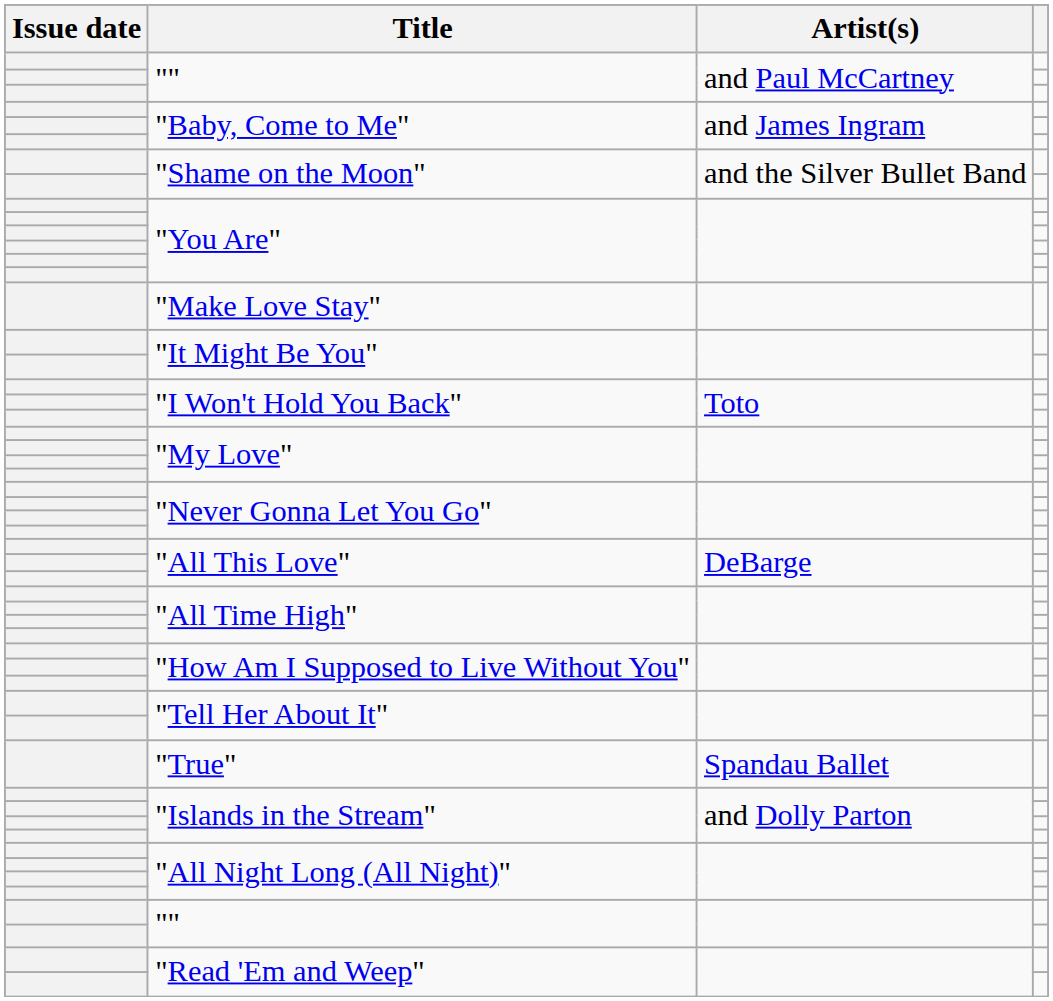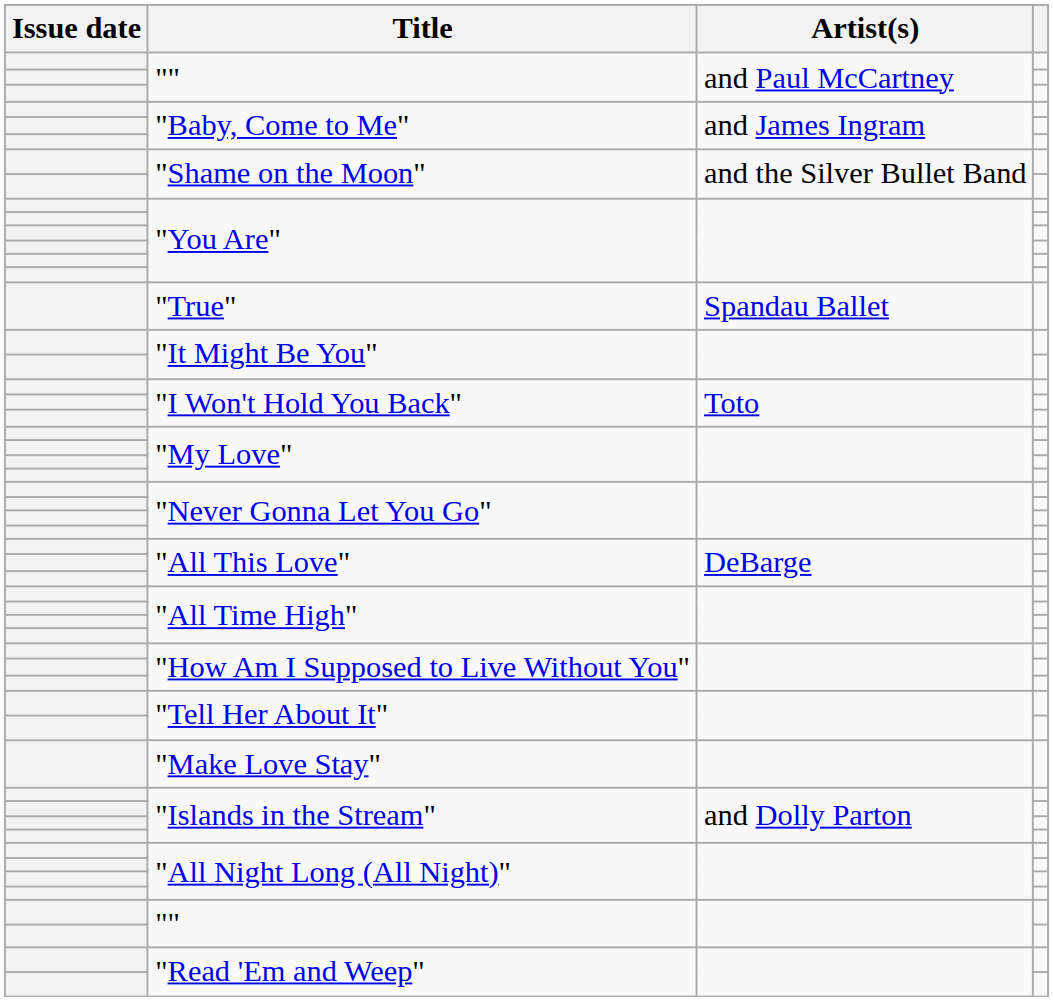 <table class="wikitable sortable plainrowheaders">
 <tr>
 <th scope=col>Issue date</th>
 <th scope=col>Title</th>
 <th scope=col>Artist(s)</th>
 <th scope=col class=unsortable></th>
 </tr>
 <tr>
 <th scope=row></th>
 <td rowspan="3">""</td>
 <td rowspan="3"> and <a href='#'>Paul McCartney</a></td>
 <td align=center></td>
 </tr>
 <tr>
 <th scope=row></th>
 <td align=center></td>
 </tr>
 <tr>
 <th scope=row></th>
 <td align=center></td>
 </tr>
 <tr>
 <th scope=row></th>
 <td rowspan="3">"<a href='#'>Baby, Come to Me</a>"</td>
 <td rowspan="3"> and <a href='#'>James Ingram</a></td>
 <td align=center></td>
 </tr>
 <tr>
 <th scope=row></th>
 <td align=center></td>
 </tr>
 <tr>
 <th scope=row></th>
 <td align=center></td>
 </tr>
 <tr>
 <th scope=row></th>
 <td rowspan="2">"<a href='#'>Shame on the Moon</a>"</td>
 <td rowspan="2"> and the Silver Bullet Band</td>
 <td align=center></td>
 </tr>
 <tr>
 <th scope=row></th>
 <td align=center></td>
 </tr>
 <tr>
 <th scope=row></th>
 <td rowspan="6">"<a href='#'>You Are</a>"</td>
 <td rowspan="6"></td>
 <td align=center></td>
 </tr>
 <tr>
 <th scope=row></th>
 <td align=center></td>
 </tr>
 <tr>
 <th scope=row></th>
 <td align=center></td>
 </tr>
 <tr>
 <th scope=row></th>
 <td align=center></td>
 </tr>
 <tr>
 <th scope=row></th>
 <td align=center></td>
 </tr>
 <tr>
 <th scope=row></th>
 <td align=center></td>
 </tr>
 <tr>
 <th scope=row></th>
-<td rowspan="1">"<a href='#'>Make Love Stay</a>"</td>
-<td rowspan="1"></td>
+<td rowspan="1">"<a href='#'>True</a>"</td>
+<td rowspan="1"><a href='#'>Spandau Ballet</a></td>
 <td align=center></td>
 </tr>
 <tr>
 <th scope=row></th>
 <td rowspan="2">"<a href='#'>It Might Be You</a>"</td>
 <td rowspan="2"></td>
 <td align=center></td>
 </tr>
 <tr>
 <th scope=row></th>
 <td align=center></td>
 </tr>
 <tr>
 <th scope=row></th>
 <td rowspan="3">"<a href='#'>I Won't Hold You Back</a>"</td>
 <td rowspan="3"><a href='#'>Toto</a></td>
 <td align=center></td>
 </tr>
 <tr>
 <th scope=row></th>
 <td align=center></td>
 </tr>
 <tr>
 <th scope=row></th>
 <td align=center></td>
 </tr>
 <tr>
 <th scope=row></th>
 <td rowspan="4">"<a href='#'>My Love</a>"</td>
 <td rowspan="4"></td>
 <td align=center></td>
 </tr>
 <tr>
 <th scope=row></th>
 <td align=center></td>
 </tr>
 <tr>
 <th scope=row></th>
 <td align=center></td>
 </tr>
 <tr>
 <th scope=row></th>
 <td align=center></td>
 </tr>
 <tr>
 <th scope=row></th>
 <td rowspan="4">"<a href='#'>Never Gonna Let You Go</a>"</td>
 <td rowspan="4"></td>
 <td align=center></td>
 </tr>
 <tr>
 <th scope=row></th>
 <td align=center></td>
 </tr>
 <tr>
 <th scope=row></th>
 <td align=center></td>
 </tr>
 <tr>
 <th scope=row></th>
 <td align=center></td>
 </tr>
 <tr>
 <th scope=row></th>
 <td rowspan="3">"<a href='#'>All This Love</a>"</td>
 <td rowspan="3"><a href='#'>DeBarge</a></td>
 <td align=center></td>
 </tr>
 <tr>
 <th scope=row></th>
 <td align=center></td>
 </tr>
 <tr>
 <th scope=row></th>
 <td align=center></td>
 </tr>
 <tr>
 <th scope=row></th>
 <td rowspan="4">"<a href='#'>All Time High</a>"</td>
 <td rowspan="4"></td>
 <td align=center></td>
 </tr>
 <tr>
 <th scope=row></th>
 <td align=center></td>
 </tr>
 <tr>
 <th scope=row></th>
 <td align=center></td>
 </tr>
 <tr>
 <th scope=row></th>
 <td align=center></td>
 </tr>
 <tr>
 <th scope=row></th>
 <td rowspan="3">"<a href='#'>How Am I Supposed to Live Without You</a>"</td>
 <td rowspan="3"></td>
 <td align=center></td>
 </tr>
 <tr>
 <th scope=row></th>
 <td align=center></td>
 </tr>
 <tr>
 <th scope=row></th>
 <td align=center></td>
 </tr>
 <tr>
 <th scope=row></th>
 <td rowspan="2">"<a href='#'>Tell Her About It</a>"</td>
 <td rowspan="2"></td>
 <td align=center></td>
 </tr>
 <tr>
 <th scope=row></th>
 <td align=center></td>
 </tr>
 <tr>
 <th scope=row></th>
-<td rowspan="1">"<a href='#'>True</a>"</td>
-<td rowspan="1"><a href='#'>Spandau Ballet</a></td>
+<td rowspan="1">"<a href='#'>Make Love Stay</a>"</td>
+<td rowspan="1"></td>
 <td align=center></td>
 </tr>
 <tr>
 <th scope=row></th>
 <td rowspan="4">"<a href='#'>Islands in the Stream</a>"</td>
 <td rowspan="4"> and <a href='#'>Dolly Parton</a></td>
 <td align=center></td>
 </tr>
 <tr>
 <th scope=row></th>
 <td align=center></td>
 </tr>
 <tr>
 <th scope=row></th>
 <td align=center></td>
 </tr>
 <tr>
 <th scope=row></th>
 <td align=center></td>
 </tr>
 <tr>
 <th scope=row></th>
 <td rowspan="4">"<a href='#'>All Night Long (All Night)</a>"</td>
 <td rowspan="4"></td>
 <td align=center></td>
 </tr>
 <tr>
 <th scope=row></th>
 <td align=center></td>
 </tr>
 <tr>
 <th scope=row></th>
 <td align=center></td>
 </tr>
 <tr>
 <th scope=row></th>
 <td align=center></td>
 </tr>
 <tr>
 <th scope=row></th>
 <td rowspan="2">""</td>
 <td rowspan="2"></td>
 <td align=center></td>
 </tr>
 <tr>
 <th scope=row></th>
 <td align=center></td>
 </tr>
 <tr>
 <th scope=row></th>
 <td rowspan="2">"<a href='#'>Read 'Em and Weep</a>"</td>
 <td rowspan="2"></td>
 <td align=center></td>
 </tr>
 <tr>
 <th scope=row></th>
 <td align=center></td>
 </tr>
 <tr>
 </tr>
 </table>
